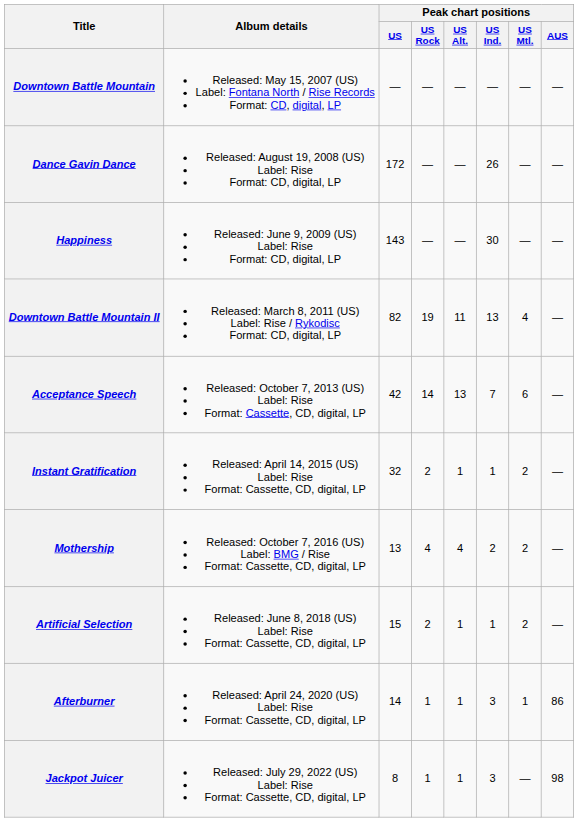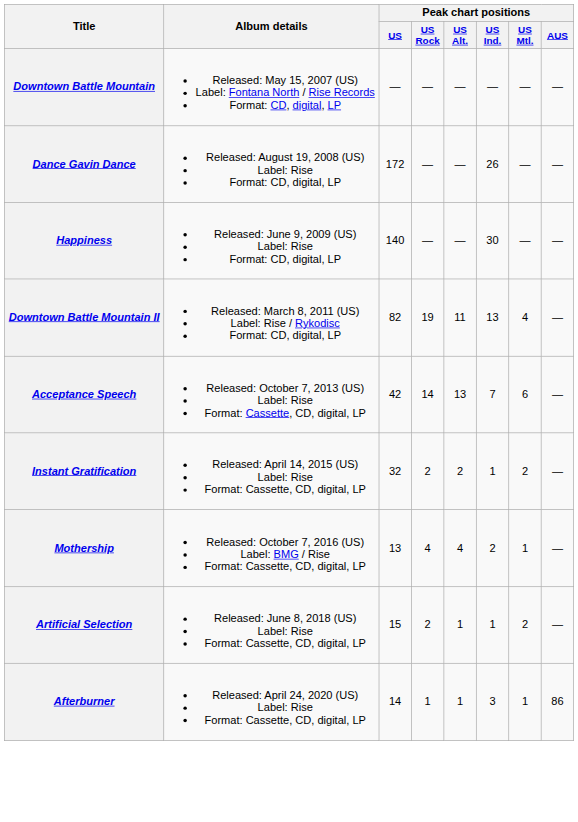 <table class="wikitable plainrowheaders" style="text-align:center;">
 <tr>
 <th scope="col" rowspan="2" style="width:14em;">Title</th>
 <th scope="col" rowspan="2" style="width:19em;">Album details</th>
 <th scope="col" colspan="6">Peak chart positions</th>
 </tr>
 <tr>
 <th scope="col" style="width:2.8em; font-size:90%;"><a href='#'>US</a><br></th>
 <th scope="col" style="width:2.8em;font-size:90%;"><a href='#'>US<br>Rock</a><br></th>
 <th scope="col" style="width:2.8em;font-size:90%;"><a href='#'>US<br> Alt.</a><br></th>
 <th scope="col" style="width:2.8em;font-size:90%;"><a href='#'>US<br> Ind.</a><br></th>
 <th scope="col" style="width:2.8em;font-size:90%;"><a href='#'>US<br> Mtl.</a><br></th>
 <th scope="col" style="width:2.8em;font-size:90%;"><a href='#'>AUS</a><br></th>
 </tr>
 <tr>
 <th scope="row"><em><a href='#'>Downtown Battle Mountain</a></em></th>
 <td><br><ul><li>Released: May 15, 2007 <span>(US)</span></li><li>Label: <a href='#'>Fontana North</a> / <a href='#'>Rise Records</a></li><li>Format: <a href='#'>CD</a>, <a href='#'>digital</a>, <a href='#'>LP</a></li></ul></td>
 <td>—</td>
 <td>—</td>
 <td>—</td>
 <td>—</td>
 <td>—</td>
 <td>—</td>
 </tr>
 <tr>
 <th scope="row"><em><a href='#'>Dance Gavin Dance</a></em></th>
 <td><br><ul><li>Released: August 19, 2008 <span>(US)</span></li><li>Label: Rise</li><li>Format: CD, digital, LP</li></ul></td>
 <td>172</td>
 <td>—</td>
 <td>—</td>
 <td>26</td>
 <td>—</td>
 <td>—</td>
 </tr>
 <tr>
 <th scope="row"><em><a href='#'>Happiness</a></em></th>
 <td><br><ul><li>Released: June 9, 2009 <span>(US)</span></li><li>Label: Rise</li><li>Format: CD, digital, LP</li></ul></td>
-<td>143</td>
+<td>140</td>
 <td>—</td>
 <td>—</td>
 <td>30</td>
 <td>—</td>
 <td>—</td>
 </tr>
 <tr>
 <th scope="row"><em><a href='#'>Downtown Battle Mountain II</a></em></th>
 <td><br><ul><li>Released: March 8, 2011 <span>(US)</span></li><li>Label: Rise / <a href='#'>Rykodisc</a></li><li>Format: CD, digital, LP</li></ul></td>
 <td>82</td>
 <td>19</td>
 <td>11</td>
 <td>13</td>
 <td>4</td>
 <td>—</td>
 </tr>
 <tr>
 <th scope="row"><em><a href='#'>Acceptance Speech</a></em></th>
 <td><br><ul><li>Released: October 7, 2013 <span>(US)</span></li><li>Label: Rise</li><li>Format: <a href='#'>Cassette</a>, CD, digital, LP</li></ul></td>
 <td>42</td>
 <td>14</td>
 <td>13</td>
 <td>7</td>
 <td>6</td>
 <td>—</td>
 </tr>
 <tr>
 <th scope="row"><em><a href='#'>Instant Gratification</a></em></th>
 <td><br><ul><li>Released: April 14, 2015 <span>(US)</span></li><li>Label: Rise</li><li>Format: Cassette, CD, digital, LP</li></ul></td>
 <td>32</td>
 <td>2</td>
-<td>1</td>
+<td>2</td>
 <td>1</td>
 <td>2</td>
 <td>—</td>
 </tr>
 <tr>
 <th scope="row"><em><a href='#'>Mothership</a></em></th>
 <td><br><ul><li>Released: October 7, 2016 <span>(US)</span></li><li>Label: <a href='#'>BMG</a> / Rise</li><li>Format: Cassette, CD, digital, LP</li></ul></td>
 <td>13</td>
 <td>4</td>
 <td>4</td>
 <td>2</td>
-<td>2</td>
+<td>1</td>
 <td>—</td>
 </tr>
 <tr>
 <th scope="row"><em><a href='#'>Artificial Selection</a></em></th>
 <td><br><ul><li>Released: June 8, 2018 <span>(US)</span></li><li>Label: Rise</li><li>Format: Cassette, CD, digital, LP</li></ul></td>
 <td>15</td>
 <td>2</td>
 <td>1</td>
 <td>1</td>
 <td>2</td>
 <td>—</td>
 </tr>
 <tr>
 <th scope="row"><em><a href='#'>Afterburner</a></em></th>
 <td><br><ul><li>Released: April 24, 2020 <span>(US)</span></li><li>Label: Rise</li><li>Format: Cassette, CD, digital, LP</li></ul></td>
 <td>14</td>
 <td>1</td>
 <td>1</td>
 <td>3</td>
 <td>1</td>
 <td>86</td>
 </tr>
-<tr>
-<th scope="row"><em><a href='#'>Jackpot Juicer</a></em></th>
-<td><br><ul><li>Released: July 29, 2022 <span>(US)</span></li><li>Label: Rise</li><li>Format: Cassette, CD, digital, LP</li></ul></td>
-<td>8<br></td>
-<td>1</td>
-<td>1</td>
-<td>3</td>
-<td>—</td>
-<td>98</td>
-</tr>
 </table>
